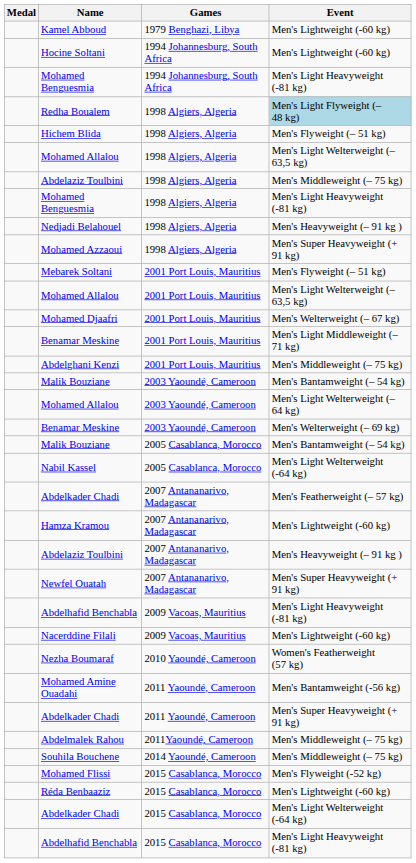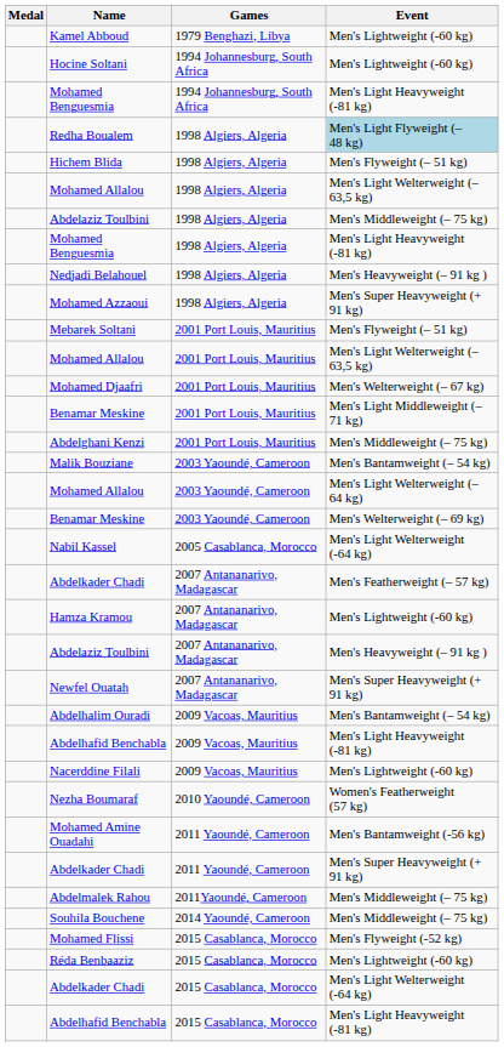 <table class="wikitable sortable">
 <tr>
 <th>Medal</th>
 <th>Name</th>
 <th>Games</th>
 <th>Event</th>
 </tr>
 <tr>
 <td></td>
 <td><a href='#'>Kamel Abboud</a></td>
 <td>1979 <a href='#'>Benghazi, Libya</a></td>
 <td>Men's Lightweight (-60 kg)</td>
 </tr>
 <tr>
 <td></td>
 <td><a href='#'>Hocine Soltani</a></td>
 <td>1994 <a href='#'>Johannesburg, South Africa</a></td>
 <td>Men's Lightweight (-60 kg)</td>
 </tr>
 <tr>
 <td></td>
 <td><a href='#'>Mohamed Benguesmia</a></td>
 <td>1994 <a href='#'>Johannesburg, South Africa</a></td>
 <td>Men's Light Heavyweight (-81 kg)</td>
 </tr>
 <tr>
 <td></td>
 <td><a href='#'>Redha Boualem</a></td>
 <td>1998 <a href='#'>Algiers, Algeria</a></td>
 <td style="background: lightblue;">Men's Light Flyweight (– 48 kg)</td>
 </tr>
 <tr>
 <td></td>
 <td><a href='#'>Hichem Blida</a></td>
 <td>1998 <a href='#'>Algiers, Algeria</a></td>
 <td>Men's Flyweight (– 51 kg)</td>
 </tr>
 <tr>
 <td></td>
 <td><a href='#'>Mohamed Allalou</a></td>
 <td>1998 <a href='#'>Algiers, Algeria</a></td>
 <td>Men's Light Welterweight (– 63,5 kg)</td>
 </tr>
 <tr>
 <td></td>
 <td><a href='#'>Abdelaziz Toulbini</a></td>
 <td>1998 <a href='#'>Algiers, Algeria</a></td>
 <td>Men's Middleweight (– 75 kg)</td>
 </tr>
 <tr>
 <td></td>
 <td><a href='#'>Mohamed Benguesmia</a></td>
 <td>1998 <a href='#'>Algiers, Algeria</a></td>
 <td>Men's Light Heavyweight (-81 kg)</td>
 </tr>
 <tr>
 <td></td>
 <td><a href='#'>Nedjadi Belahouel</a></td>
 <td>1998 <a href='#'>Algiers, Algeria</a></td>
 <td>Men's Heavyweight (– 91 kg )</td>
 </tr>
 <tr>
 <td></td>
 <td><a href='#'>Mohamed Azzaoui</a></td>
 <td>1998 <a href='#'>Algiers, Algeria</a></td>
 <td>Men's Super Heavyweight (+ 91 kg)</td>
 </tr>
 <tr>
 <td></td>
 <td><a href='#'>Mebarek Soltani</a></td>
 <td> <a href='#'>2001 Port Louis, Mauritius</a></td>
 <td>Men's Flyweight (– 51 kg)</td>
 </tr>
 <tr>
 <td></td>
 <td><a href='#'>Mohamed Allalou</a></td>
 <td> <a href='#'>2001 Port Louis, Mauritius</a></td>
 <td>Men's Light Welterweight (– 63,5 kg)</td>
 </tr>
 <tr>
 <td></td>
 <td><a href='#'>Mohamed Djaafri</a></td>
 <td> <a href='#'>2001 Port Louis, Mauritius</a></td>
 <td>Men's Welterweight (– 67 kg)</td>
 </tr>
 <tr>
 <td></td>
 <td><a href='#'>Benamar Meskine</a></td>
 <td> <a href='#'>2001 Port Louis, Mauritius</a></td>
 <td>Men's Light Middleweight (– 71 kg)</td>
 </tr>
 <tr>
 <td></td>
 <td><a href='#'>Abdelghani Kenzi</a></td>
 <td> <a href='#'>2001 Port Louis, Mauritius</a></td>
 <td>Men's Middleweight (– 75 kg)</td>
 </tr>
 <tr>
 <td></td>
 <td><a href='#'>Malik Bouziane</a></td>
 <td> <a href='#'>2003 Yaoundé, Cameroon</a></td>
 <td>Men's Bantamweight (– 54 kg)</td>
 </tr>
 <tr>
 <td></td>
 <td><a href='#'>Mohamed Allalou</a></td>
 <td> <a href='#'>2003 Yaoundé, Cameroon</a></td>
 <td>Men's Light Welterweight (– 64 kg)</td>
 </tr>
 <tr>
 <td></td>
 <td><a href='#'>Benamar Meskine</a></td>
 <td> <a href='#'>2003 Yaoundé, Cameroon</a></td>
 <td>Men's Welterweight (– 69 kg)</td>
 </tr>
 <tr>
 <td></td>
-<td><a href='#'>Malik Bouziane</a></td>
-<td> 2005 <a href='#'>Casablanca, Morocco</a></td>
-<td>Men's Bantamweight (– 54 kg)</td>
-</tr>
-<tr>
-<td></td>
 <td><a href='#'>Nabil Kassel</a></td>
 <td> 2005 <a href='#'>Casablanca, Morocco</a></td>
 <td>Men's Light Welterweight (-64 kg)</td>
 </tr>
 <tr>
 <td></td>
 <td><a href='#'>Abdelkader Chadi</a></td>
 <td> 2007  <a href='#'>Antananarivo, Madagascar</a></td>
 <td>Men's Featherweight (– 57 kg)</td>
 </tr>
 <tr>
 <td></td>
 <td><a href='#'>Hamza Kramou</a></td>
 <td> 2007 <a href='#'>Antananarivo, Madagascar</a></td>
 <td>Men's Lightweight (-60 kg)</td>
 </tr>
 <tr>
 <td></td>
 <td><a href='#'>Abdelaziz Toulbini</a></td>
 <td> 2007 <a href='#'>Antananarivo, Madagascar</a></td>
 <td>Men's Heavyweight (– 91 kg )</td>
 </tr>
 <tr>
 <td></td>
 <td><a href='#'>Newfel Ouatah</a></td>
 <td> 2007 <a href='#'>Antananarivo, Madagascar</a></td>
 <td>Men's Super Heavyweight (+ 91 kg)</td>
+</tr>
+<tr>
+<td></td>
+<td><a href='#'>Abdelhalim Ouradi</a></td>
+<td> 2009 <a href='#'>Vacoas, Mauritius</a></td>
+<td>Men's Bantamweight (– 54 kg)</td>
 </tr>
 <tr>
 <td></td>
 <td><a href='#'>Abdelhafid Benchabla</a></td>
 <td> 2009 <a href='#'>Vacoas, Mauritius</a></td>
 <td>Men's Light Heavyweight (-81 kg)</td>
 </tr>
 <tr>
 <td></td>
 <td><a href='#'>Nacerddine Filali</a></td>
 <td> 2009 <a href='#'>Vacoas, Mauritius</a></td>
 <td>Men's Lightweight (-60 kg)</td>
 </tr>
 <tr>
 <td></td>
 <td><a href='#'>Nezha Boumaraf</a></td>
 <td> 2010 <a href='#'>Yaoundé, Cameroon</a></td>
 <td>Women's Featherweight (57 kg)</td>
 </tr>
 <tr>
 <td></td>
 <td><a href='#'>Mohamed Amine Ouadahi</a></td>
 <td> 2011 <a href='#'>Yaoundé, Cameroon</a></td>
 <td>Men's Bantamweight  (-56 kg)</td>
 </tr>
 <tr>
 <td></td>
 <td><a href='#'>Abdelkader Chadi</a></td>
 <td> 2011 <a href='#'>Yaoundé, Cameroon</a></td>
 <td>Men's Super Heavyweight (+ 91 kg)</td>
 </tr>
 <tr>
 <td></td>
 <td><a href='#'>Abdelmalek Rahou</a></td>
 <td> 2011<a href='#'>Yaoundé, Cameroon</a></td>
 <td>Men's Middleweight (– 75 kg)</td>
 </tr>
 <tr>
 <td></td>
 <td><a href='#'>Souhila Bouchene</a></td>
 <td> 2014 <a href='#'>Yaoundé, Cameroon</a></td>
 <td>Men's Middleweight (– 75 kg)</td>
 </tr>
 <tr>
 <td></td>
 <td><a href='#'>Mohamed Flissi</a></td>
 <td> 2015 <a href='#'>Casablanca, Morocco</a></td>
 <td>Men's Flyweight (-52 kg)</td>
 </tr>
 <tr>
 <td></td>
 <td><a href='#'>Réda Benbaaziz</a></td>
 <td> 2015 <a href='#'>Casablanca, Morocco</a></td>
 <td>Men's Lightweight (-60 kg)</td>
 </tr>
 <tr>
 <td></td>
 <td><a href='#'>Abdelkader Chadi</a></td>
 <td> 2015 <a href='#'>Casablanca, Morocco</a></td>
 <td>Men's Light Welterweight (-64 kg)</td>
 </tr>
 <tr>
 <td></td>
 <td><a href='#'>Abdelhafid Benchabla</a></td>
 <td> 2015 <a href='#'>Casablanca, Morocco</a></td>
 <td>Men's Light Heavyweight (-81 kg)</td>
 </tr>
 </table>
